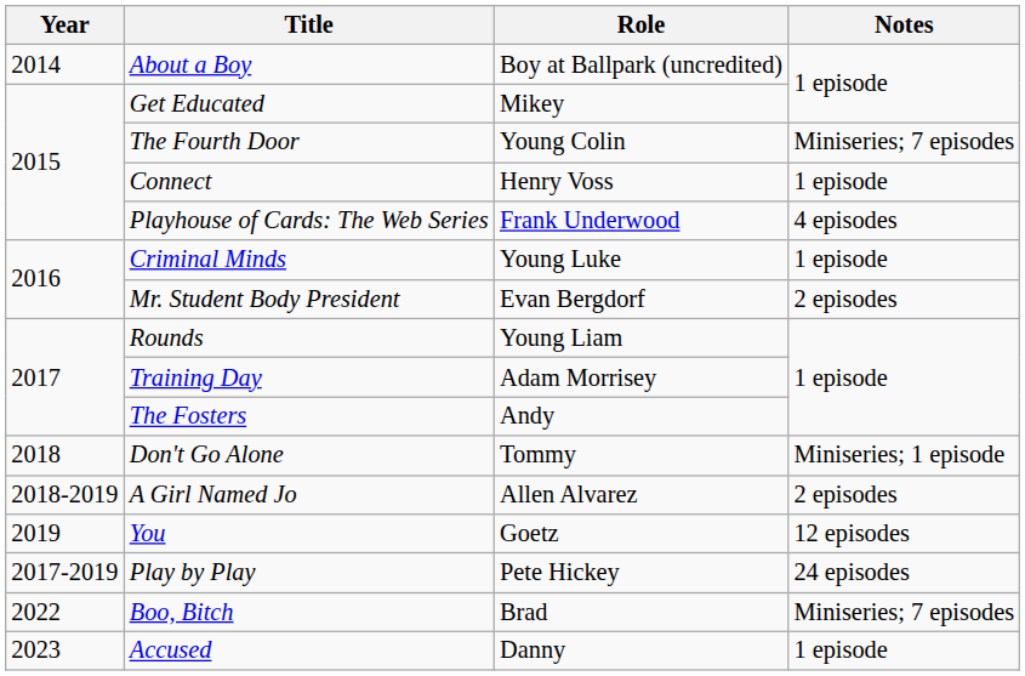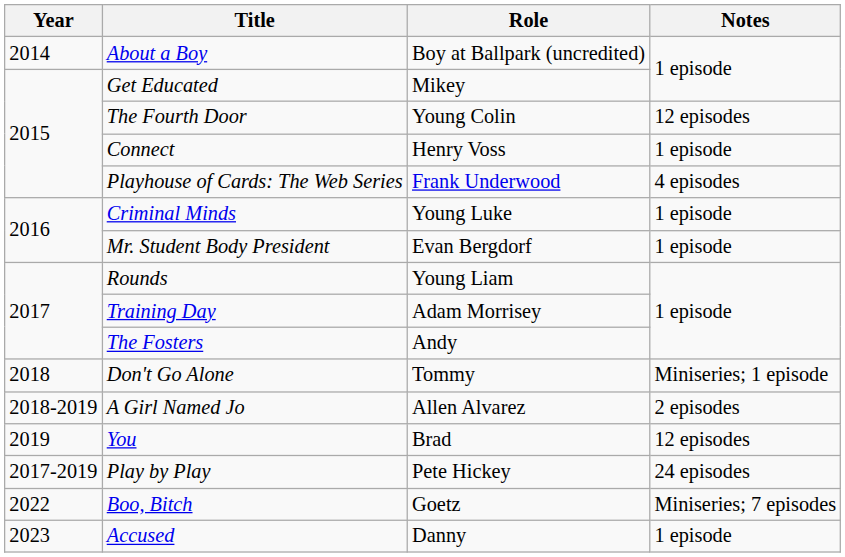 <table class="wikitable sortable">
 <tr>
 <th>Year</th>
 <th>Title</th>
 <th>Role</th>
 <th class="unsortable">Notes</th>
 </tr>
 <tr>
 <td>2014</td>
 <td><em><a href='#'>About a Boy</a></em></td>
 <td>Boy at Ballpark (uncredited)</td>
 <td rowspan="2">1 episode</td>
 </tr>
 <tr>
 <td rowspan="4">2015</td>
 <td><em>Get Educated</em></td>
 <td>Mikey</td>
 </tr>
 <tr>
 <td><em>The Fourth Door</em></td>
 <td>Young Colin</td>
-<td>Miniseries; 7 episodes</td>
+<td>12 episodes</td>
 </tr>
 <tr>
 <td><em>Connect</em></td>
 <td>Henry Voss</td>
 <td>1 episode</td>
 </tr>
 <tr>
 <td><em>Playhouse of Cards: The Web Series</em></td>
 <td><a href='#'>Frank Underwood</a></td>
 <td>4 episodes</td>
 </tr>
 <tr>
 <td rowspan="2">2016</td>
 <td><em><a href='#'>Criminal Minds</a></em></td>
 <td>Young Luke</td>
 <td>1 episode</td>
 </tr>
 <tr>
 <td><em>Mr. Student Body President</em></td>
 <td>Evan Bergdorf</td>
-<td>2 episodes</td>
+<td>1 episode</td>
 </tr>
 <tr>
 <td rowspan="3">2017</td>
 <td><em>Rounds</em></td>
 <td>Young Liam</td>
 <td rowspan="3">1 episode</td>
 </tr>
 <tr>
 <td><em><a href='#'>Training Day</a></em></td>
 <td>Adam Morrisey</td>
 </tr>
 <tr>
 <td><em><a href='#'>The Fosters</a></em></td>
 <td>Andy</td>
 </tr>
 <tr>
 <td>2018</td>
 <td><em>Don't Go Alone</em></td>
 <td>Tommy</td>
 <td>Miniseries; 1 episode</td>
 </tr>
 <tr>
 <td>2018-2019</td>
 <td><em>A Girl Named Jo</em></td>
 <td>Allen Alvarez</td>
 <td>2 episodes</td>
 </tr>
 <tr>
 <td>2019</td>
 <td><em><a href='#'>You</a></em></td>
-<td>Goetz</td>
+<td>Brad</td>
 <td>12 episodes</td>
 </tr>
 <tr>
 <td>2017-2019</td>
 <td><em>Play by Play</em></td>
 <td>Pete Hickey</td>
 <td>24 episodes</td>
 </tr>
 <tr>
 <td>2022</td>
 <td><em><a href='#'>Boo, Bitch</a></em></td>
-<td>Brad</td>
+<td>Goetz</td>
 <td>Miniseries; 7 episodes</td>
 </tr>
 <tr>
 <td>2023</td>
 <td><em><a href='#'>Accused</a></em></td>
 <td>Danny</td>
 <td>1 episode</td>
 </tr>
 </table>
